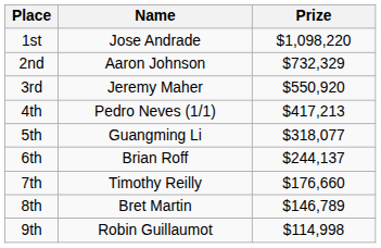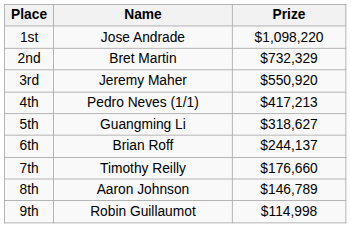 <table class="wikitable">
 <tr>
 <th width="50">Place</th>
 <th width="200">Name</th>
 <th width="125">Prize</th>
 </tr>
 <tr>
 <td align=center>1st</td>
 <td align=center> Jose Andrade</td>
 <td align=center>$1,098,220</td>
 </tr>
 <tr>
 <td align=center>2nd</td>
-<td align=center> Aaron Johnson</td>
+<td align=center> Bret Martin</td>
 <td align=center>$732,329</td>
 </tr>
 <tr>
 <td align=center>3rd</td>
 <td align=center> Jeremy Maher</td>
 <td align=center>$550,920</td>
 </tr>
 <tr>
 <td align=center>4th</td>
 <td align=center> Pedro Neves (1/1)</td>
 <td align=center>$417,213</td>
 </tr>
 <tr>
 <td align=center>5th</td>
 <td align=center> Guangming Li</td>
-<td align=center>$318,077</td>
+<td align=center>$318,627</td>
 </tr>
 <tr>
 <td align=center>6th</td>
 <td align=center> Brian Roff</td>
 <td align=center>$244,137</td>
 </tr>
 <tr>
 <td align=center>7th</td>
 <td align=center> Timothy Reilly</td>
 <td align=center>$176,660</td>
 </tr>
 <tr>
 <td align=center>8th</td>
-<td align=center> Bret Martin</td>
+<td align=center> Aaron Johnson</td>
 <td align=center>$146,789</td>
 </tr>
 <tr>
 <td align=center>9th</td>
 <td align=center> Robin Guillaumot</td>
 <td align=center>$114,998</td>
 </tr>
 </table>
